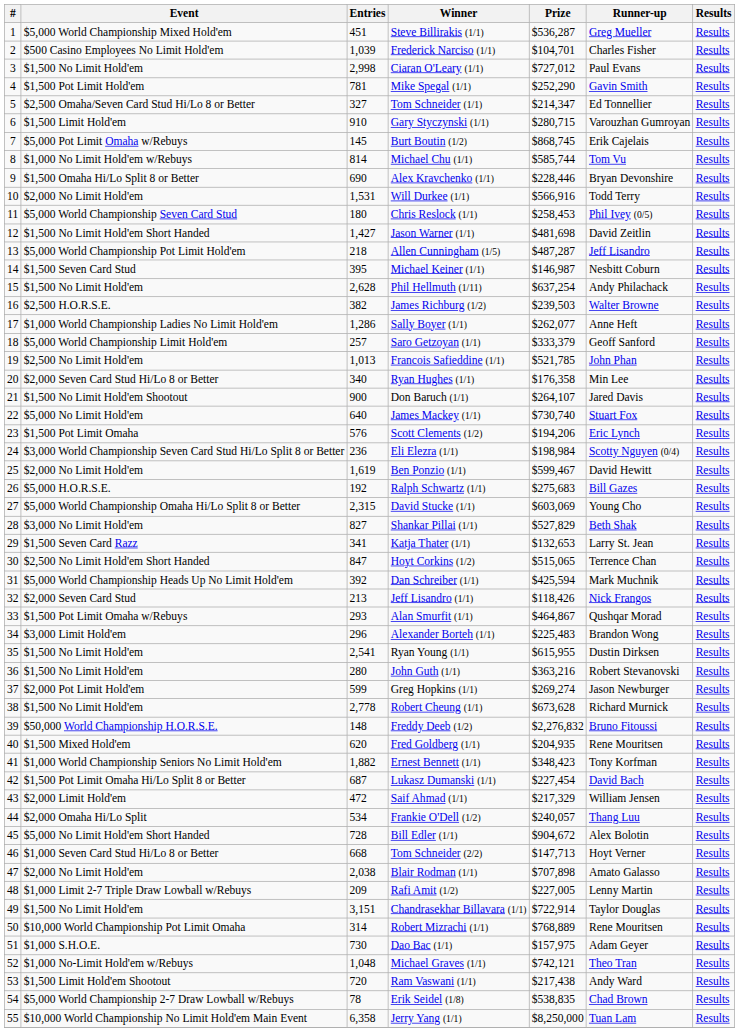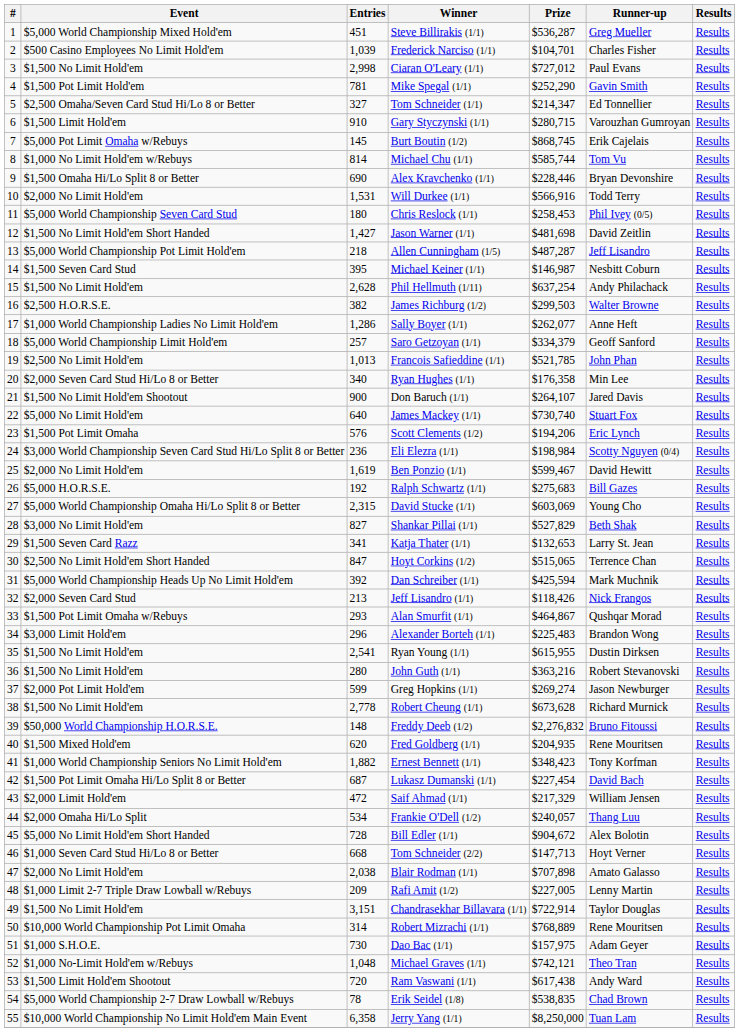 <table class="wikitable sortable">
 <tr>
 <th bgcolor="#FFEBAD">#</th>
 <th bgcolor="#FFEBAD">Event</th>
 <th>Entries</th>
 <th bgcolor="#FFEBAD">Winner</th>
 <th bgcolor="#FFEBAD">Prize</th>
 <th bgcolor="#FFEBAD">Runner-up</th>
 <th bgcolor="#FFEBAD">Results</th>
 </tr>
 <tr>
 <td align="center">1</td>
 <td>$5,000 World Championship Mixed Hold'em</td>
 <td>451</td>
 <td><a href='#'>Steve Billirakis</a> <small>(1/1)</small></td>
 <td>$536,287</td>
 <td><a href='#'>Greg Mueller</a></td>
 <td><a href='#'>Results</a></td>
 </tr>
 <tr>
 <td align="center">2</td>
 <td>$500 Casino Employees No Limit Hold'em</td>
 <td>1,039</td>
 <td><a href='#'>Frederick Narciso</a> <small>(1/1)</small></td>
 <td>$104,701</td>
 <td>Charles Fisher</td>
 <td><a href='#'>Results</a></td>
 </tr>
 <tr>
 <td align="center">3</td>
 <td>$1,500 No Limit Hold'em</td>
 <td>2,998</td>
 <td><a href='#'>Ciaran O'Leary</a> <small>(1/1)</small></td>
 <td>$727,012</td>
 <td>Paul Evans</td>
 <td><a href='#'>Results</a></td>
 </tr>
 <tr>
 <td align="center">4</td>
 <td>$1,500 Pot Limit Hold'em</td>
 <td>781</td>
 <td><a href='#'>Mike Spegal</a> <small>(1/1)</small></td>
 <td>$252,290</td>
 <td><a href='#'>Gavin Smith</a></td>
 <td><a href='#'>Results</a></td>
 </tr>
 <tr>
 <td align="center">5</td>
 <td>$2,500 Omaha/Seven Card Stud Hi/Lo 8 or Better</td>
 <td>327</td>
 <td><a href='#'>Tom Schneider</a> <small>(1/1)</small></td>
 <td>$214,347</td>
 <td>Ed Tonnellier</td>
 <td><a href='#'>Results</a></td>
 </tr>
 <tr>
 <td align="center">6</td>
 <td>$1,500 Limit Hold'em</td>
 <td>910</td>
 <td><a href='#'>Gary Styczynski</a> <small>(1/1)</small></td>
 <td>$280,715</td>
 <td>Varouzhan Gumroyan</td>
 <td><a href='#'>Results</a></td>
 </tr>
 <tr>
 <td align="center">7</td>
 <td>$5,000 Pot Limit <a href='#'>Omaha</a> w/Rebuys</td>
 <td>145</td>
 <td><a href='#'>Burt Boutin</a> <small>(1/2)</small></td>
 <td>$868,745</td>
 <td>Erik Cajelais</td>
 <td><a href='#'>Results</a></td>
 </tr>
 <tr>
 <td align="center">8</td>
 <td>$1,000 No Limit Hold'em w/Rebuys</td>
 <td>814</td>
 <td><a href='#'>Michael Chu</a> <small>(1/1)</small></td>
 <td>$585,744</td>
 <td><a href='#'>Tom Vu</a></td>
 <td><a href='#'>Results</a></td>
 </tr>
 <tr>
 <td align="center">9</td>
 <td>$1,500 Omaha Hi/Lo Split 8 or Better</td>
 <td>690</td>
 <td><a href='#'>Alex Kravchenko</a> <small>(1/1)</small></td>
 <td>$228,446</td>
 <td>Bryan Devonshire</td>
 <td><a href='#'>Results</a></td>
 </tr>
 <tr>
 <td align="center">10</td>
 <td>$2,000 No Limit Hold'em</td>
 <td>1,531</td>
 <td><a href='#'>Will Durkee</a> <small>(1/1)</small></td>
 <td>$566,916</td>
 <td>Todd Terry</td>
 <td><a href='#'>Results</a></td>
 </tr>
 <tr>
 <td align="center">11</td>
 <td>$5,000 World Championship <a href='#'>Seven Card Stud</a></td>
 <td>180</td>
 <td><a href='#'>Chris Reslock</a> <small>(1/1)</small></td>
 <td>$258,453</td>
 <td><a href='#'>Phil Ivey</a> <small>(0/5)</small></td>
 <td><a href='#'>Results</a></td>
 </tr>
 <tr>
 <td align="center">12</td>
 <td>$1,500 No Limit Hold'em Short Handed</td>
 <td>1,427</td>
 <td><a href='#'>Jason Warner</a> <small>(1/1)</small></td>
 <td>$481,698</td>
 <td>David Zeitlin</td>
 <td><a href='#'>Results</a></td>
 </tr>
 <tr>
 <td align="center">13</td>
 <td>$5,000 World Championship Pot Limit Hold'em</td>
 <td>218</td>
 <td><a href='#'>Allen Cunningham</a> <small>(1/5)</small></td>
 <td>$487,287</td>
 <td><a href='#'>Jeff Lisandro</a></td>
 <td><a href='#'>Results</a></td>
 </tr>
 <tr>
 <td align="center">14</td>
 <td>$1,500 Seven Card Stud</td>
 <td>395</td>
 <td><a href='#'>Michael Keiner</a> <small>(1/1)</small></td>
 <td>$146,987</td>
 <td>Nesbitt Coburn</td>
 <td><a href='#'>Results</a></td>
 </tr>
 <tr>
 <td align="center">15</td>
 <td>$1,500 No Limit Hold'em</td>
 <td>2,628</td>
 <td><a href='#'>Phil Hellmuth</a> <small>(1/11)</small></td>
 <td>$637,254</td>
 <td>Andy Philachack</td>
 <td><a href='#'>Results</a></td>
 </tr>
 <tr>
 <td align="center">16</td>
 <td>$2,500 H.O.R.S.E.</td>
 <td>382</td>
 <td><a href='#'>James Richburg</a> <small>(1/2)</small></td>
-<td>$239,503</td>
+<td>$299,503</td>
 <td><a href='#'>Walter Browne</a></td>
 <td><a href='#'>Results</a></td>
 </tr>
 <tr>
 <td align="center">17</td>
 <td>$1,000 World Championship Ladies No Limit Hold'em</td>
 <td>1,286</td>
 <td><a href='#'>Sally Boyer</a> <small>(1/1)</small></td>
 <td>$262,077</td>
 <td>Anne Heft</td>
 <td><a href='#'>Results</a></td>
 </tr>
 <tr>
 <td align="center">18</td>
 <td>$5,000 World Championship Limit Hold'em</td>
 <td>257</td>
 <td><a href='#'>Saro Getzoyan</a> <small>(1/1)</small></td>
-<td>$333,379</td>
+<td>$334,379</td>
 <td>Geoff Sanford</td>
 <td><a href='#'>Results</a></td>
 </tr>
 <tr>
 <td align="center">19</td>
 <td>$2,500 No Limit Hold'em</td>
 <td>1,013</td>
 <td><a href='#'>Francois Safieddine</a> <small>(1/1)</small></td>
 <td>$521,785</td>
 <td><a href='#'>John Phan</a></td>
 <td><a href='#'>Results</a></td>
 </tr>
 <tr>
 <td align="center">20</td>
 <td>$2,000 Seven Card Stud Hi/Lo 8 or Better</td>
 <td>340</td>
 <td><a href='#'>Ryan Hughes</a> <small>(1/1)</small></td>
 <td>$176,358</td>
 <td>Min Lee</td>
 <td><a href='#'>Results</a></td>
 </tr>
 <tr>
 <td align="center">21</td>
 <td>$1,500 No Limit Hold'em Shootout</td>
 <td>900</td>
 <td>Don Baruch <small>(1/1)</small></td>
 <td>$264,107</td>
 <td>Jared Davis</td>
 <td><a href='#'>Results</a></td>
 </tr>
 <tr>
 <td align="center">22</td>
 <td>$5,000 No Limit Hold'em</td>
 <td>640</td>
 <td><a href='#'>James Mackey</a> <small>(1/1)</small></td>
 <td>$730,740</td>
 <td><a href='#'>Stuart Fox</a></td>
 <td><a href='#'>Results</a></td>
 </tr>
 <tr>
 <td align="center">23</td>
 <td>$1,500 Pot Limit Omaha</td>
 <td>576</td>
 <td><a href='#'>Scott Clements</a> <small>(1/2)</small></td>
 <td>$194,206</td>
 <td><a href='#'>Eric Lynch</a></td>
 <td><a href='#'>Results</a></td>
 </tr>
 <tr>
 <td align="center">24</td>
 <td>$3,000 World Championship Seven Card Stud Hi/Lo Split 8 or Better</td>
 <td>236</td>
 <td><a href='#'>Eli Elezra</a> <small>(1/1)</small></td>
 <td>$198,984</td>
 <td><a href='#'>Scotty Nguyen</a> <small>(0/4)</small></td>
 <td><a href='#'>Results</a></td>
 </tr>
 <tr>
 <td align="center">25</td>
 <td>$2,000 No Limit Hold'em</td>
 <td>1,619</td>
 <td><a href='#'>Ben Ponzio</a> <small>(1/1)</small></td>
 <td>$599,467</td>
 <td>David Hewitt</td>
 <td><a href='#'>Results</a></td>
 </tr>
 <tr>
 <td align="center">26</td>
 <td>$5,000 H.O.R.S.E.</td>
 <td>192</td>
 <td><a href='#'>Ralph Schwartz</a> <small>(1/1)</small></td>
 <td>$275,683</td>
 <td><a href='#'>Bill Gazes</a></td>
 <td><a href='#'>Results</a></td>
 </tr>
 <tr>
 <td align="center">27</td>
 <td>$5,000 World Championship Omaha Hi/Lo Split 8 or Better</td>
 <td>2,315</td>
 <td><a href='#'>David Stucke</a> <small>(1/1)</small></td>
 <td>$603,069</td>
 <td>Young Cho</td>
 <td><a href='#'>Results</a></td>
 </tr>
 <tr>
 <td align="center">28</td>
 <td>$3,000 No Limit Hold'em</td>
 <td>827</td>
 <td><a href='#'>Shankar Pillai</a> <small>(1/1)</small></td>
 <td>$527,829</td>
 <td><a href='#'>Beth Shak</a></td>
 <td><a href='#'>Results</a></td>
 </tr>
 <tr>
 <td align="center">29</td>
 <td>$1,500 Seven Card <a href='#'>Razz</a></td>
 <td>341</td>
 <td><a href='#'>Katja Thater</a> <small>(1/1)</small></td>
 <td>$132,653</td>
 <td>Larry St. Jean</td>
 <td><a href='#'>Results</a></td>
 </tr>
 <tr>
 <td align="center">30</td>
 <td>$2,500 No Limit Hold'em Short Handed</td>
 <td>847</td>
 <td><a href='#'>Hoyt Corkins</a> <small>(1/2)</small></td>
 <td>$515,065</td>
 <td>Terrence Chan</td>
 <td><a href='#'>Results</a></td>
 </tr>
 <tr>
 <td align="center">31</td>
 <td>$5,000 World Championship Heads Up No Limit Hold'em</td>
 <td>392</td>
 <td><a href='#'>Dan Schreiber</a> <small>(1/1)</small></td>
 <td>$425,594</td>
 <td>Mark Muchnik</td>
 <td><a href='#'>Results</a></td>
 </tr>
 <tr>
 <td align="center">32</td>
 <td>$2,000 Seven Card Stud</td>
 <td>213</td>
 <td><a href='#'>Jeff Lisandro</a> <small>(1/1)</small></td>
 <td>$118,426</td>
 <td><a href='#'>Nick Frangos</a></td>
 <td><a href='#'>Results</a></td>
 </tr>
 <tr>
 <td align="center">33</td>
 <td>$1,500 Pot Limit Omaha w/Rebuys</td>
 <td>293</td>
 <td><a href='#'>Alan Smurfit</a> <small>(1/1)</small></td>
 <td>$464,867</td>
 <td>Qushqar Morad</td>
 <td><a href='#'>Results</a></td>
 </tr>
 <tr>
 <td align="center">34</td>
 <td>$3,000 Limit Hold'em</td>
 <td>296</td>
 <td><a href='#'>Alexander Borteh</a> <small>(1/1)</small></td>
 <td>$225,483</td>
 <td>Brandon Wong</td>
 <td><a href='#'>Results</a></td>
 </tr>
 <tr>
 <td align="center">35</td>
 <td>$1,500 No Limit Hold'em</td>
 <td>2,541</td>
 <td>Ryan Young <small>(1/1)</small></td>
 <td>$615,955</td>
 <td>Dustin Dirksen</td>
 <td><a href='#'>Results</a></td>
 </tr>
 <tr>
 <td align="center">36</td>
 <td>$1,500 No Limit Hold'em</td>
 <td>280</td>
 <td><a href='#'>John Guth</a> <small>(1/1)</small></td>
 <td>$363,216</td>
 <td>Robert Stevanovski</td>
 <td><a href='#'>Results</a></td>
 </tr>
 <tr>
 <td align="center">37</td>
 <td>$2,000 Pot Limit Hold'em</td>
 <td>599</td>
 <td>Greg Hopkins <small>(1/1)</small></td>
 <td>$269,274</td>
 <td>Jason Newburger</td>
 <td><a href='#'>Results</a></td>
 </tr>
 <tr>
 <td align="center">38</td>
 <td>$1,500 No Limit Hold'em</td>
 <td>2,778</td>
 <td><a href='#'>Robert Cheung</a> <small>(1/1)</small></td>
 <td>$673,628</td>
 <td>Richard Murnick</td>
 <td><a href='#'>Results</a></td>
 </tr>
 <tr>
 <td align="center">39</td>
 <td>$50,000 <a href='#'>World Championship H.O.R.S.E.</a></td>
 <td>148</td>
 <td><a href='#'>Freddy Deeb</a> <small>(1/2)</small></td>
 <td>$2,276,832</td>
 <td><a href='#'>Bruno Fitoussi</a></td>
 <td><a href='#'>Results</a></td>
 </tr>
 <tr>
 <td align="center">40</td>
 <td>$1,500 Mixed Hold'em</td>
 <td>620</td>
 <td><a href='#'>Fred Goldberg</a> <small>(1/1)</small></td>
 <td>$204,935</td>
 <td>Rene Mouritsen</td>
 <td><a href='#'>Results</a></td>
 </tr>
 <tr>
 <td align="center">41</td>
 <td>$1,000 World Championship Seniors No Limit Hold'em</td>
 <td>1,882</td>
 <td><a href='#'>Ernest Bennett</a> <small>(1/1)</small></td>
 <td>$348,423</td>
 <td>Tony Korfman</td>
 <td><a href='#'>Results</a></td>
 </tr>
 <tr>
 <td align="center">42</td>
 <td>$1,500 Pot Limit Omaha Hi/Lo Split 8 or Better</td>
 <td>687</td>
 <td><a href='#'>Lukasz Dumanski</a> <small>(1/1)</small></td>
 <td>$227,454</td>
 <td><a href='#'>David Bach</a></td>
 <td><a href='#'>Results</a></td>
 </tr>
 <tr>
 <td align="center">43</td>
 <td>$2,000 Limit Hold'em</td>
 <td>472</td>
 <td><a href='#'>Saif Ahmad</a> <small>(1/1)</small></td>
 <td>$217,329</td>
 <td>William Jensen</td>
 <td><a href='#'>Results</a></td>
 </tr>
 <tr>
 <td align="center">44</td>
 <td>$2,000 Omaha Hi/Lo Split</td>
 <td>534</td>
 <td><a href='#'>Frankie O'Dell</a> <small>(1/2)</small></td>
 <td>$240,057</td>
 <td><a href='#'>Thang Luu</a></td>
 <td><a href='#'>Results</a></td>
 </tr>
 <tr>
 <td align="center">45</td>
 <td>$5,000 No Limit Hold'em Short Handed</td>
 <td>728</td>
 <td><a href='#'>Bill Edler</a> <small>(1/1)</small></td>
 <td>$904,672</td>
 <td>Alex Bolotin</td>
 <td><a href='#'>Results</a></td>
 </tr>
 <tr>
 <td align="center">46</td>
 <td>$1,000 Seven Card Stud Hi/Lo 8 or Better</td>
 <td>668</td>
 <td><a href='#'>Tom Schneider</a> <small>(2/2)</small></td>
 <td>$147,713</td>
 <td>Hoyt Verner</td>
 <td><a href='#'>Results</a></td>
 </tr>
 <tr>
 <td align="center">47</td>
 <td>$2,000 No Limit Hold'em</td>
 <td>2,038</td>
 <td><a href='#'>Blair Rodman</a> <small>(1/1)</small></td>
 <td>$707,898</td>
 <td>Amato Galasso</td>
 <td><a href='#'>Results</a></td>
 </tr>
 <tr>
 <td align="center">48</td>
 <td>$1,000 Limit 2-7 Triple Draw Lowball w/Rebuys</td>
 <td>209</td>
 <td><a href='#'>Rafi Amit</a> <small>(1/2)</small></td>
 <td>$227,005</td>
 <td>Lenny Martin</td>
 <td><a href='#'>Results</a></td>
 </tr>
 <tr>
 <td align="center">49</td>
 <td>$1,500 No Limit Hold'em</td>
 <td>3,151</td>
 <td><a href='#'>Chandrasekhar Billavara</a> <small>(1/1)</small></td>
 <td>$722,914</td>
 <td>Taylor Douglas</td>
 <td><a href='#'>Results</a></td>
 </tr>
 <tr>
 <td align="center">50</td>
 <td>$10,000 World Championship Pot Limit Omaha</td>
 <td>314</td>
 <td><a href='#'>Robert Mizrachi</a> <small>(1/1)</small></td>
 <td>$768,889</td>
 <td>Rene Mouritsen</td>
 <td><a href='#'>Results</a></td>
 </tr>
 <tr>
 <td align="center">51</td>
 <td>$1,000 S.H.O.E.</td>
 <td>730</td>
 <td><a href='#'>Dao Bac</a> <small>(1/1)</small></td>
 <td>$157,975</td>
 <td>Adam Geyer</td>
 <td><a href='#'>Results</a></td>
 </tr>
 <tr>
 <td align="center">52</td>
 <td>$1,000 No-Limit Hold'em w/Rebuys</td>
 <td>1,048</td>
 <td><a href='#'>Michael Graves</a> <small>(1/1)</small></td>
 <td>$742,121</td>
 <td><a href='#'>Theo Tran</a></td>
 <td><a href='#'>Results</a></td>
 </tr>
 <tr>
 <td align="center">53</td>
 <td>$1,500 Limit Hold'em Shootout</td>
 <td>720</td>
 <td><a href='#'>Ram Vaswani</a> <small>(1/1)</small></td>
-<td>$217,438</td>
+<td>$617,438</td>
 <td>Andy Ward</td>
 <td><a href='#'>Results</a></td>
 </tr>
 <tr>
 <td align="center">54</td>
 <td>$5,000 World Championship 2-7 Draw Lowball w/Rebuys</td>
 <td>78</td>
 <td><a href='#'>Erik Seidel</a>  <small>(1/8)</small></td>
 <td>$538,835</td>
 <td><a href='#'>Chad Brown</a></td>
 <td><a href='#'>Results</a></td>
 </tr>
 <tr>
 <td align="center">55</td>
 <td>$10,000 World Championship No Limit Hold'em Main Event</td>
 <td>6,358</td>
 <td><a href='#'>Jerry Yang</a> <small>(1/1)</small></td>
 <td>$8,250,000</td>
 <td><a href='#'>Tuan Lam</a></td>
 <td><a href='#'>Results</a></td>
 </tr>
 <tr>
 </tr>
 </table>
